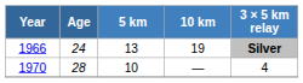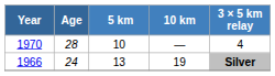 <table class="wikitable" style="font-size:95%; text-align:center; border:grey solid 1px; border-collapse:collapse; background:#ffffff;">
 <tr>
 <th style="background-color:#369; color:white; width:60px;"> Year </th>
 <th style="background-color:#369; color:white; width:40px;"> Age </th>
 <th style="background-color:#4180be; color:white; width:75px;"> 5 km</th>
 <th style="background-color:#4180be; color:white; width:75px;"> 10 km </th>
 <th style="background-color:#4180be; color:white; width:75px;"> 3 × 5 km <br> relay </th>
 </tr>
 <tr>
+<td><a href='#'>1970</a></td>
+<td><em>28</em></td>
+<td>10</td>
+<td>—</td>
+<td>4</td>
+</tr>
+<tr>
 <td><a href='#'>1966</a></td>
 <td><em>24</em></td>
 <td>13</td>
 <td>19</td>
 <td style="background:silver;"><strong>Silver</strong></td>
 </tr>
 <tr>
-<td><a href='#'>1970</a></td>
-<td><em>28</em></td>
-<td>10</td>
-<td>—</td>
-<td>4</td>
-</tr>
-<tr>
 </tr>
 </table>
